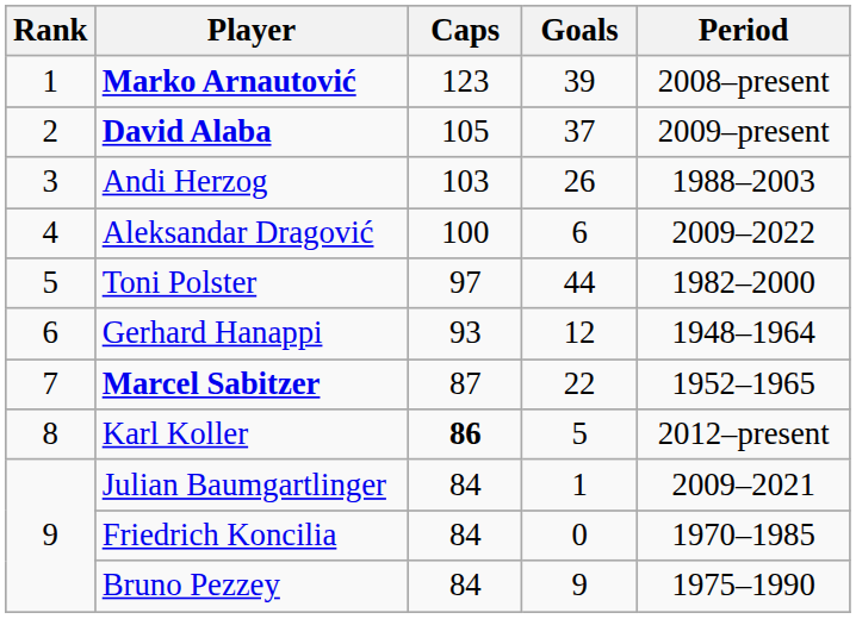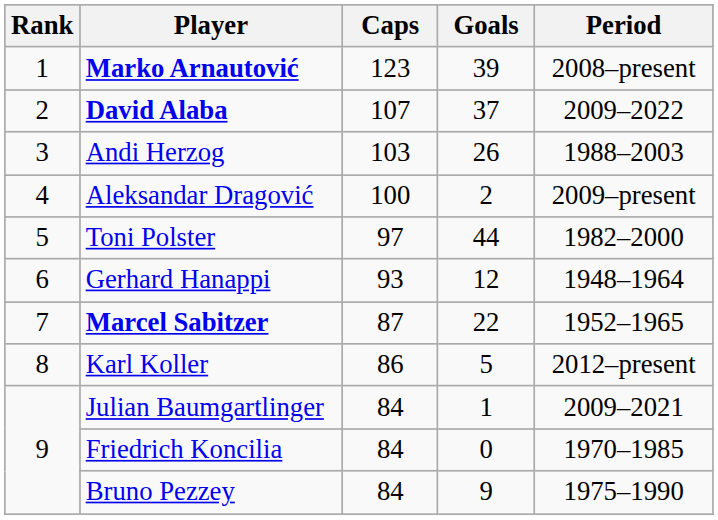 <table class="wikitable sortable nowrap" style="text-align: center;">
 <tr>
 <th width=20px>Rank</th>
 <th width=150px>Player</th>
 <th width=50px>Caps</th>
 <th width=50px>Goals</th>
 <th width=100px>Period</th>
 </tr>
 <tr>
 <td>1</td>
 <td align="left"><strong><a href='#'>Marko Arnautović</a></strong></td>
 <td>123</td>
 <td>39</td>
 <td>2008–present</td>
 </tr>
 <tr>
 <td>2</td>
 <td align="left"><strong><a href='#'>David Alaba</a></strong></td>
-<td>105</td>
+<td>107</td>
 <td>37</td>
-<td>2009–present</td>
+<td>2009–2022</td>
 </tr>
 <tr>
 <td>3</td>
 <td align="left"><a href='#'>Andi Herzog</a></td>
 <td>103</td>
 <td>26</td>
 <td>1988–2003</td>
 </tr>
 <tr>
 <td>4</td>
 <td align="left"><a href='#'>Aleksandar Dragović</a></td>
 <td>100</td>
-<td>6</td>
-<td>2009–2022</td>
+<td>2</td>
+<td>2009–present</td>
 </tr>
 <tr>
 <td>5</td>
 <td align="left"><a href='#'>Toni Polster</a></td>
 <td>97</td>
 <td>44</td>
 <td>1982–2000</td>
 </tr>
 <tr>
 <td>6</td>
 <td align="left"><a href='#'>Gerhard Hanappi</a></td>
 <td>93</td>
 <td>12</td>
 <td>1948–1964</td>
 </tr>
 <tr>
 <td>7</td>
 <td align="left"><strong><a href='#'>Marcel Sabitzer</a></strong></td>
 <td>87</td>
 <td>22</td>
 <td>1952–1965</td>
 </tr>
 <tr>
 <td>8</td>
 <td align="left"><a href='#'>Karl Koller</a></td>
-<td><strong>86</strong></td>
+<td>86</td>
 <td>5</td>
 <td>2012–present</td>
 </tr>
 <tr>
 <td rowspan="3">9</td>
 <td align="left"><a href='#'>Julian Baumgartlinger</a></td>
 <td>84</td>
 <td>1</td>
 <td>2009–2021</td>
 </tr>
 <tr>
 <td align="left"><a href='#'>Friedrich Koncilia</a></td>
 <td>84</td>
 <td>0</td>
 <td>1970–1985</td>
 </tr>
 <tr>
 <td align="left"><a href='#'>Bruno Pezzey</a></td>
 <td>84</td>
 <td>9</td>
 <td>1975–1990</td>
 </tr>
 </table>
